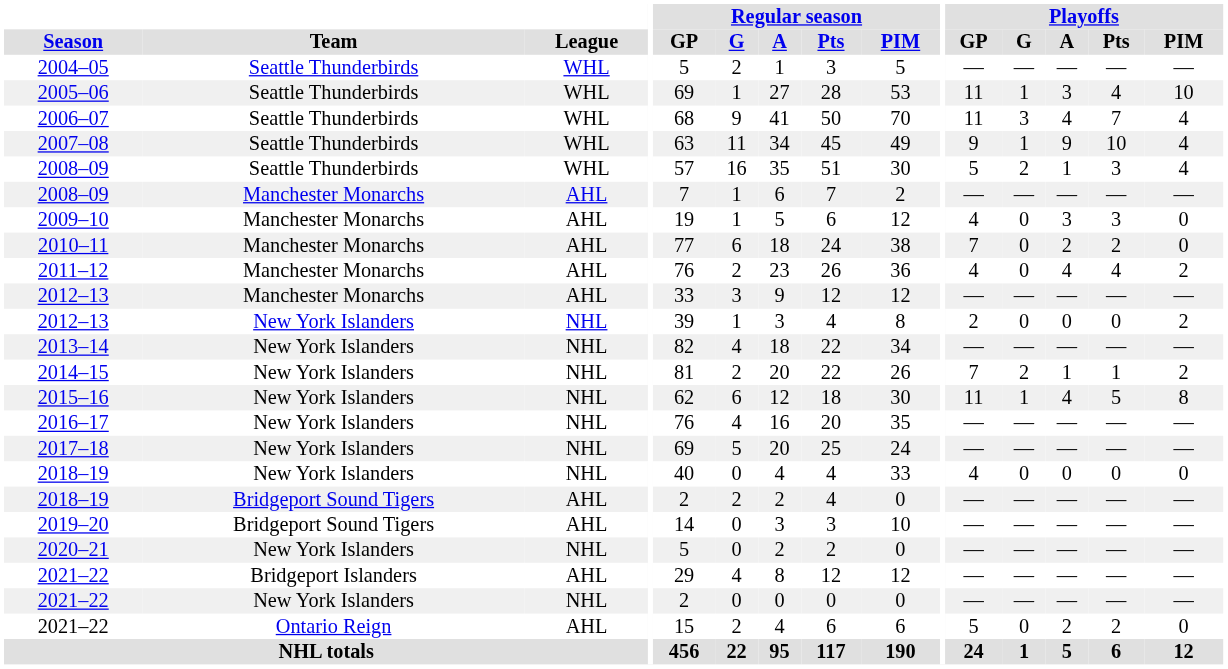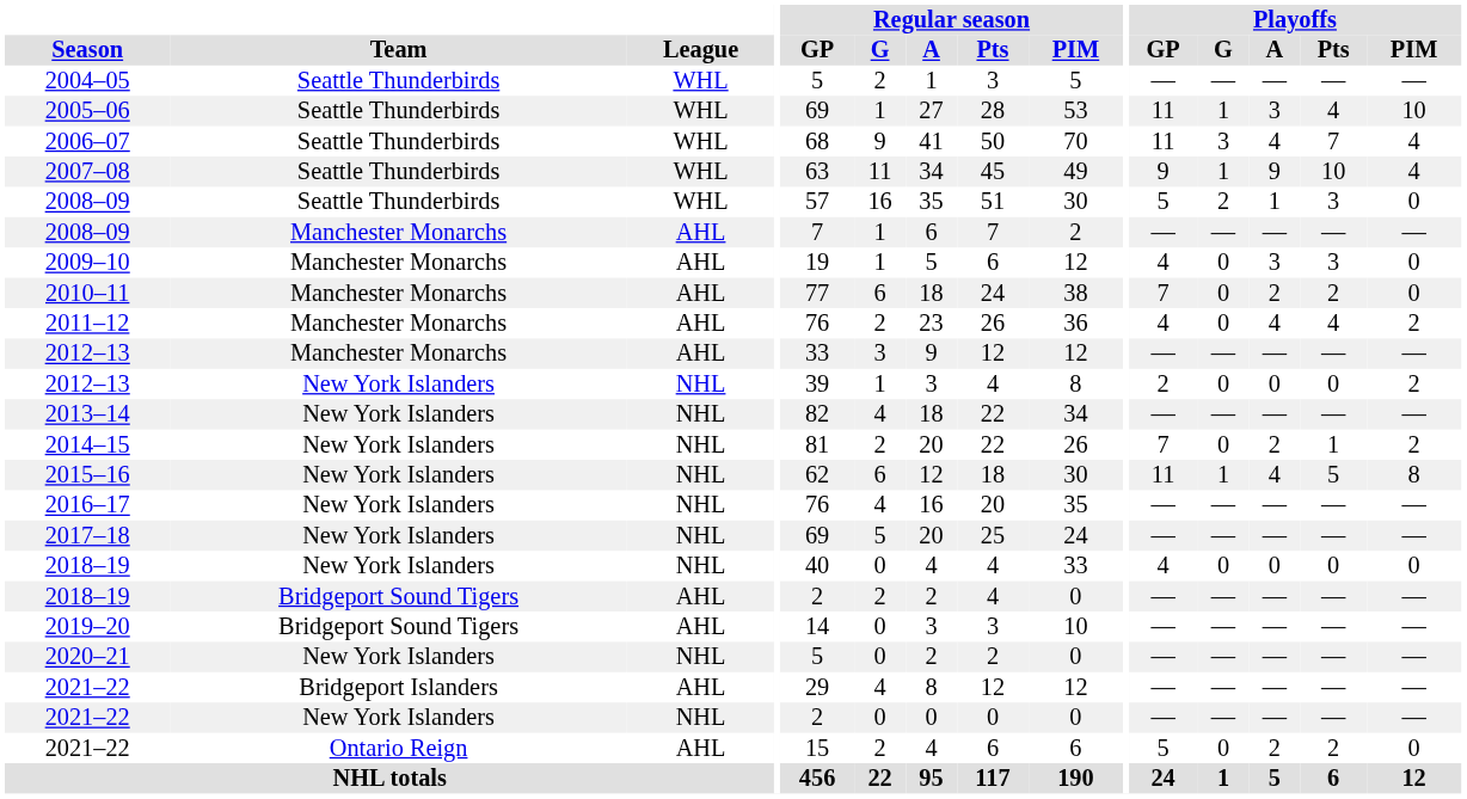 <table border="0" cellpadding="1" cellspacing="0" style="text-align:center; width:60em">
 <tr bgcolor="#e0e0e0">
 <th colspan="3"  bgcolor="#ffffff"></th>
 <th rowspan="100" bgcolor="#ffffff"></th>
 <th colspan="5"><a href='#'>Regular season</a></th>
 <th rowspan="100" bgcolor="#ffffff"></th>
 <th colspan="5"><a href='#'>Playoffs</a></th>
 </tr>
 <tr bgcolor="#e0e0e0">
 <th><a href='#'>Season</a></th>
 <th>Team</th>
 <th>League</th>
 <th>GP</th>
 <th><a href='#'>G</a></th>
 <th><a href='#'>A</a></th>
 <th><a href='#'>Pts</a></th>
 <th><a href='#'>PIM</a></th>
 <th>GP</th>
 <th>G</th>
 <th>A</th>
 <th>Pts</th>
 <th>PIM</th>
 </tr>
 <tr>
 <td><a href='#'>2004–05</a></td>
 <td><a href='#'>Seattle Thunderbirds</a></td>
 <td><a href='#'>WHL</a></td>
 <td>5</td>
 <td>2</td>
 <td>1</td>
 <td>3</td>
 <td>5</td>
 <td>—</td>
 <td>—</td>
 <td>—</td>
 <td>—</td>
 <td>—</td>
 </tr>
 <tr bgcolor="#f0f0f0">
 <td><a href='#'>2005–06</a></td>
 <td>Seattle Thunderbirds</td>
 <td>WHL</td>
 <td>69</td>
 <td>1</td>
 <td>27</td>
 <td>28</td>
 <td>53</td>
 <td>11</td>
 <td>1</td>
 <td>3</td>
 <td>4</td>
 <td>10</td>
 </tr>
 <tr>
 <td><a href='#'>2006–07</a></td>
 <td>Seattle Thunderbirds</td>
 <td>WHL</td>
 <td>68</td>
 <td>9</td>
 <td>41</td>
 <td>50</td>
 <td>70</td>
 <td>11</td>
 <td>3</td>
 <td>4</td>
 <td>7</td>
 <td>4</td>
 </tr>
 <tr bgcolor="#f0f0f0">
 <td><a href='#'>2007–08</a></td>
 <td>Seattle Thunderbirds</td>
 <td>WHL</td>
 <td>63</td>
 <td>11</td>
 <td>34</td>
 <td>45</td>
 <td>49</td>
 <td>9</td>
 <td>1</td>
 <td>9</td>
 <td>10</td>
 <td>4</td>
 </tr>
 <tr>
 <td><a href='#'>2008–09</a></td>
 <td>Seattle Thunderbirds</td>
 <td>WHL</td>
 <td>57</td>
 <td>16</td>
 <td>35</td>
 <td>51</td>
 <td>30</td>
 <td>5</td>
 <td>2</td>
 <td>1</td>
 <td>3</td>
-<td>4</td>
+<td>0</td>
 </tr>
 <tr bgcolor="#f0f0f0">
 <td><a href='#'>2008–09</a></td>
 <td><a href='#'>Manchester Monarchs</a></td>
 <td><a href='#'>AHL</a></td>
 <td>7</td>
 <td>1</td>
 <td>6</td>
 <td>7</td>
 <td>2</td>
 <td>—</td>
 <td>—</td>
 <td>—</td>
 <td>—</td>
 <td>—</td>
 </tr>
 <tr>
 <td><a href='#'>2009–10</a></td>
 <td>Manchester Monarchs</td>
 <td>AHL</td>
 <td>19</td>
 <td>1</td>
 <td>5</td>
 <td>6</td>
 <td>12</td>
 <td>4</td>
 <td>0</td>
 <td>3</td>
 <td>3</td>
 <td>0</td>
 </tr>
 <tr bgcolor="#f0f0f0">
 <td><a href='#'>2010–11</a></td>
 <td>Manchester Monarchs</td>
 <td>AHL</td>
 <td>77</td>
 <td>6</td>
 <td>18</td>
 <td>24</td>
 <td>38</td>
 <td>7</td>
 <td>0</td>
 <td>2</td>
 <td>2</td>
 <td>0</td>
 </tr>
 <tr>
 <td><a href='#'>2011–12</a></td>
 <td>Manchester Monarchs</td>
 <td>AHL</td>
 <td>76</td>
 <td>2</td>
 <td>23</td>
 <td>26</td>
 <td>36</td>
 <td>4</td>
 <td>0</td>
 <td>4</td>
 <td>4</td>
 <td>2</td>
 </tr>
 <tr bgcolor="#f0f0f0">
 <td><a href='#'>2012–13</a></td>
 <td>Manchester Monarchs</td>
 <td>AHL</td>
 <td>33</td>
 <td>3</td>
 <td>9</td>
 <td>12</td>
 <td>12</td>
 <td>—</td>
 <td>—</td>
 <td>—</td>
 <td>—</td>
 <td>—</td>
 </tr>
 <tr>
 <td><a href='#'>2012–13</a></td>
 <td><a href='#'>New York Islanders</a></td>
 <td><a href='#'>NHL</a></td>
 <td>39</td>
 <td>1</td>
 <td>3</td>
 <td>4</td>
 <td>8</td>
 <td>2</td>
 <td>0</td>
 <td>0</td>
 <td>0</td>
 <td>2</td>
 </tr>
 <tr bgcolor="#f0f0f0">
 <td><a href='#'>2013–14</a></td>
 <td>New York Islanders</td>
 <td>NHL</td>
 <td>82</td>
 <td>4</td>
 <td>18</td>
 <td>22</td>
 <td>34</td>
 <td>—</td>
 <td>—</td>
 <td>—</td>
 <td>—</td>
 <td>—</td>
 </tr>
 <tr>
 <td><a href='#'>2014–15</a></td>
 <td>New York Islanders</td>
 <td>NHL</td>
 <td>81</td>
 <td>2</td>
 <td>20</td>
 <td>22</td>
 <td>26</td>
 <td>7</td>
+<td>0</td>
 <td>2</td>
-<td>1</td>
 <td>1</td>
 <td>2</td>
 </tr>
 <tr bgcolor="#f0f0f0">
 <td><a href='#'>2015–16</a></td>
 <td>New York Islanders</td>
 <td>NHL</td>
 <td>62</td>
 <td>6</td>
 <td>12</td>
 <td>18</td>
 <td>30</td>
 <td>11</td>
 <td>1</td>
 <td>4</td>
 <td>5</td>
 <td>8</td>
 </tr>
 <tr>
 <td><a href='#'>2016–17</a></td>
 <td>New York Islanders</td>
 <td>NHL</td>
 <td>76</td>
 <td>4</td>
 <td>16</td>
 <td>20</td>
 <td>35</td>
 <td>—</td>
 <td>—</td>
 <td>—</td>
 <td>—</td>
 <td>—</td>
 </tr>
 <tr bgcolor="#f0f0f0">
 <td><a href='#'>2017–18</a></td>
 <td>New York Islanders</td>
 <td>NHL</td>
 <td>69</td>
 <td>5</td>
 <td>20</td>
 <td>25</td>
 <td>24</td>
 <td>—</td>
 <td>—</td>
 <td>—</td>
 <td>—</td>
 <td>—</td>
 </tr>
 <tr>
 <td><a href='#'>2018–19</a></td>
 <td>New York Islanders</td>
 <td>NHL</td>
 <td>40</td>
 <td>0</td>
 <td>4</td>
 <td>4</td>
 <td>33</td>
 <td>4</td>
 <td>0</td>
 <td>0</td>
 <td>0</td>
 <td>0</td>
 </tr>
 <tr bgcolor="#f0f0f0">
 <td><a href='#'>2018–19</a></td>
 <td><a href='#'>Bridgeport Sound Tigers</a></td>
 <td>AHL</td>
 <td>2</td>
 <td>2</td>
 <td>2</td>
 <td>4</td>
 <td>0</td>
 <td>—</td>
 <td>—</td>
 <td>—</td>
 <td>—</td>
 <td>—</td>
 </tr>
 <tr>
 <td><a href='#'>2019–20</a></td>
 <td>Bridgeport Sound Tigers</td>
 <td>AHL</td>
 <td>14</td>
 <td>0</td>
 <td>3</td>
 <td>3</td>
 <td>10</td>
 <td>—</td>
 <td>—</td>
 <td>—</td>
 <td>—</td>
 <td>—</td>
 </tr>
 <tr bgcolor="#f0f0f0">
 <td><a href='#'>2020–21</a></td>
 <td>New York Islanders</td>
 <td>NHL</td>
 <td>5</td>
 <td>0</td>
 <td>2</td>
 <td>2</td>
 <td>0</td>
 <td>—</td>
 <td>—</td>
 <td>—</td>
 <td>—</td>
 <td>—</td>
 </tr>
 <tr>
 <td><a href='#'>2021–22</a></td>
 <td>Bridgeport Islanders</td>
 <td>AHL</td>
 <td>29</td>
 <td>4</td>
 <td>8</td>
 <td>12</td>
 <td>12</td>
 <td>—</td>
 <td>—</td>
 <td>—</td>
 <td>—</td>
 <td>—</td>
 </tr>
 <tr bgcolor="#f0f0f0">
 <td><a href='#'>2021–22</a></td>
 <td>New York Islanders</td>
 <td>NHL</td>
 <td>2</td>
 <td>0</td>
 <td>0</td>
 <td>0</td>
 <td>0</td>
 <td>—</td>
 <td>—</td>
 <td>—</td>
 <td>—</td>
 <td>—</td>
 </tr>
 <tr>
 <td>2021–22</td>
 <td><a href='#'>Ontario Reign</a></td>
 <td>AHL</td>
 <td>15</td>
 <td>2</td>
 <td>4</td>
 <td>6</td>
 <td>6</td>
 <td>5</td>
 <td>0</td>
 <td>2</td>
 <td>2</td>
 <td>0</td>
 </tr>
 <tr bgcolor="#e0e0e0">
 <th colspan="3">NHL totals</th>
 <th>456</th>
 <th>22</th>
 <th>95</th>
 <th>117</th>
 <th>190</th>
 <th>24</th>
 <th>1</th>
 <th>5</th>
 <th>6</th>
 <th>12</th>
 </tr>
 </table>
